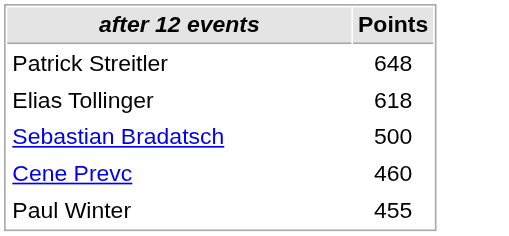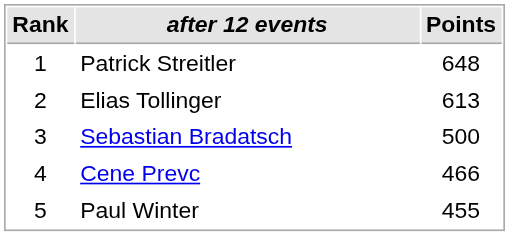 <table cellspacing="1" cellpadding="3" style="border:1px solid #AAAAAA;font-size:86%">
 <tr bgcolor="#E4E4E4">
+<th style="border-bottom:1px solid #AAAAAA" width=10>Rank</th>
 <th style="border-bottom:1px solid #AAAAAA" width=200><em>after 12 events</em></th>
 <th style="border-bottom:1px solid #AAAAAA" width=20>Points</th>
 </tr>
 <tr>
+<td align=center>1</td>
 <td> Patrick Streitler</td>
 <td align=center>648</td>
 </tr>
 <tr>
+<td align=center>2</td>
 <td> Elias Tollinger</td>
-<td align=center>618</td>
+<td align=center>613</td>
 </tr>
 <tr>
+<td align=center>3</td>
 <td> <a href='#'>Sebastian Bradatsch</a></td>
 <td align=center>500</td>
 </tr>
 <tr>
+<td align=center>4</td>
 <td> <a href='#'>Cene Prevc</a></td>
-<td align=center>460</td>
+<td align=center>466</td>
 </tr>
 <tr>
+<td align=center>5</td>
 <td> Paul Winter</td>
 <td align=center>455</td>
 </tr>
 </table>
